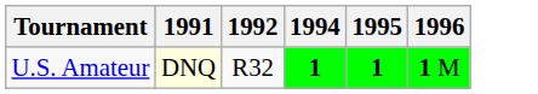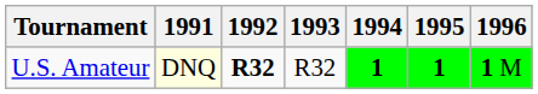 <table class="wikitable" style="font-size:95%;">
 <tr>
 <th>Tournament</th>
 <th>1991</th>
 <th>1992</th>
+<th>1993</th>
 <th>1994</th>
 <th>1995</th>
 <th>1996</th>
 </tr>
 <tr>
 <td><a href='#'>U.S. Amateur</a></td>
 <td align="center" style="background: lightyellow;">DNQ</td>
+<td align="center"><strong>R32</strong></td>
 <td align="center">R32</td>
 <td align="center" style="background:lime;"><strong>1</strong></td>
 <td align="center" style="background:lime;"><strong>1</strong></td>
 <td align="center" style="background:lime;"><strong>1</strong> <span>M</span></td>
 </tr>
 </table>
